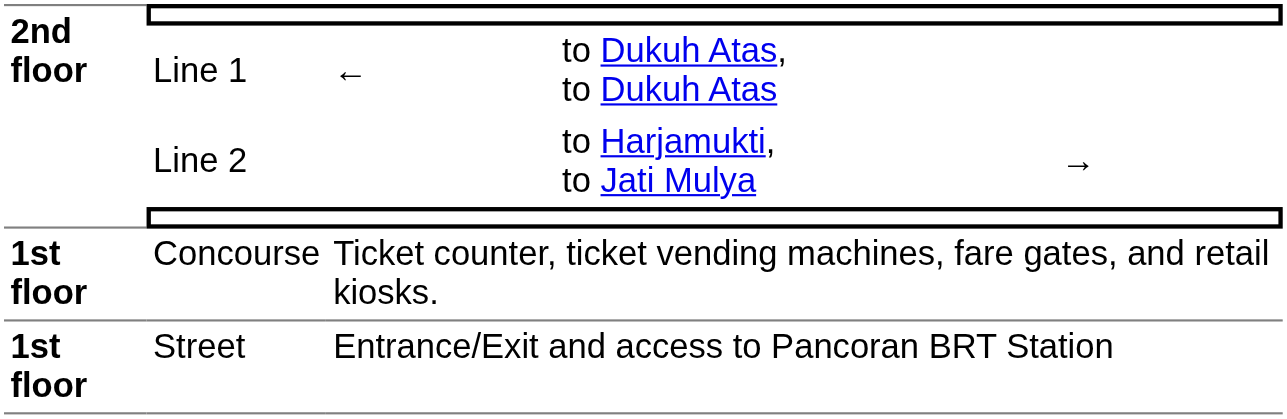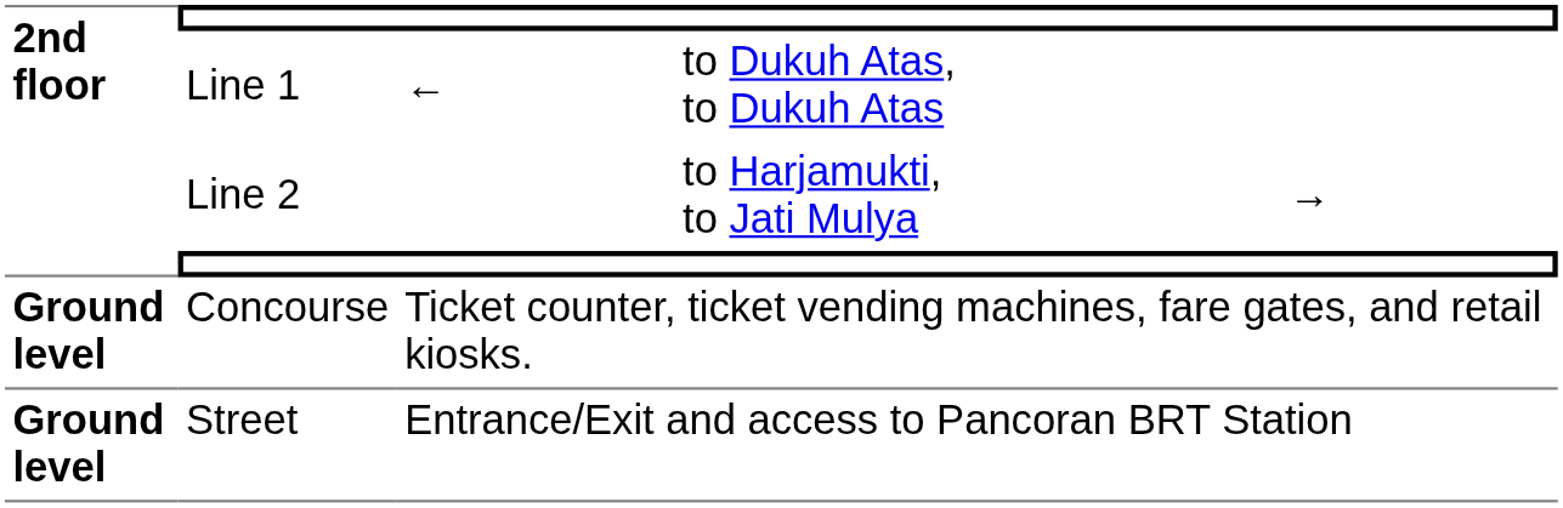 <table border="0" cellpadding="3" cellspacing="0">
 <tr>
 <td rowspan="4" valign="top" width="60" style="border-top:solid 1px gray;border-bottom:solid 1px gray;"><strong>2nd floor</strong></td>
 <td colspan="4" style="border-top:solid 2px black;border-right:solid 2px black;border-left:solid 2px black;border-bottom:solid 2px black;"><small></small></td>
 </tr>
 <tr>
 <td width="70">Line 1</td>
 <td width="100">← </td>
 <td valign="top"> to <a href='#'>Dukuh Atas</a>,<br> to <a href='#'>Dukuh Atas</a></td>
 <td></td>
 </tr>
 <tr>
 <td>Line 2</td>
 <td></td>
 <td valign="top" width="225"> to <a href='#'>Harjamukti</a>,<br> to <a href='#'>Jati Mulya</a></td>
 <td width="100"> →</td>
 </tr>
 <tr>
 <td colspan="4" style="border:solid 2px black;"><small></small></td>
 </tr>
 <tr>
-<td valign="top" style="border-bottom:solid 1px gray;"><strong>1st floor</strong></td>
+<td valign="top" style="border-bottom:solid 1px gray;"><strong>Ground level</strong></td>
 <td valign="top" style="border-bottom:solid 1px gray;">Concourse</td>
 <td colspan="3" valign="top" style="border-bottom:solid 1px gray;">Ticket counter, ticket vending machines, fare gates, and retail kiosks.</td>
 </tr>
 <tr>
-<td valign="top" style="border-bottom:solid 1px gray;"><strong>1st floor</strong></td>
+<td valign="top" style="border-bottom:solid 1px gray;"><strong>Ground level</strong></td>
 <td valign="top" style="border-bottom:solid 1px gray;">Street</td>
 <td colspan="3" valign="top" style="border-bottom:solid 1px gray;">Entrance/Exit and access to Pancoran BRT Station</td>
 </tr>
 </table>
